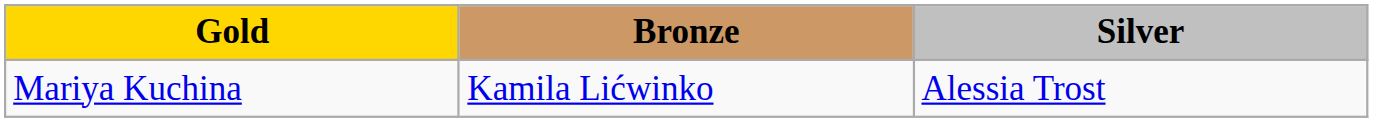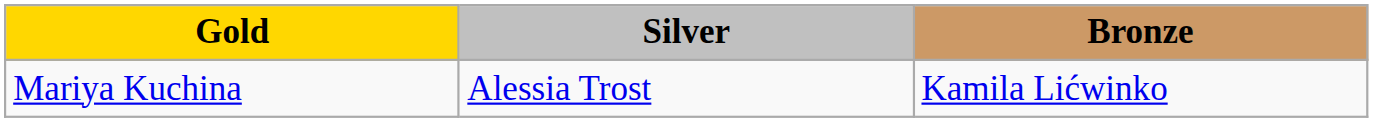 <table class="wikitable" style="text-align:left">
 <tr align="center">
 <td width=200 bgcolor=gold><strong>Gold</strong></td>
+<td width=200 bgcolor=silver><strong>Silver</strong></td>
 <td width=200 bgcolor=CC9966><strong>Bronze</strong></td>
-<td width=200 bgcolor=silver><strong>Silver</strong></td>
 </tr>
 <tr>
 <td><a href='#'>Mariya Kuchina</a><br><em></em></td>
+<td><a href='#'>Alessia Trost</a><br><em></em></td>
 <td><a href='#'>Kamila Lićwinko</a><br><em></em></td>
-<td><a href='#'>Alessia Trost</a><br><em></em></td>
 </tr>
 </table>
